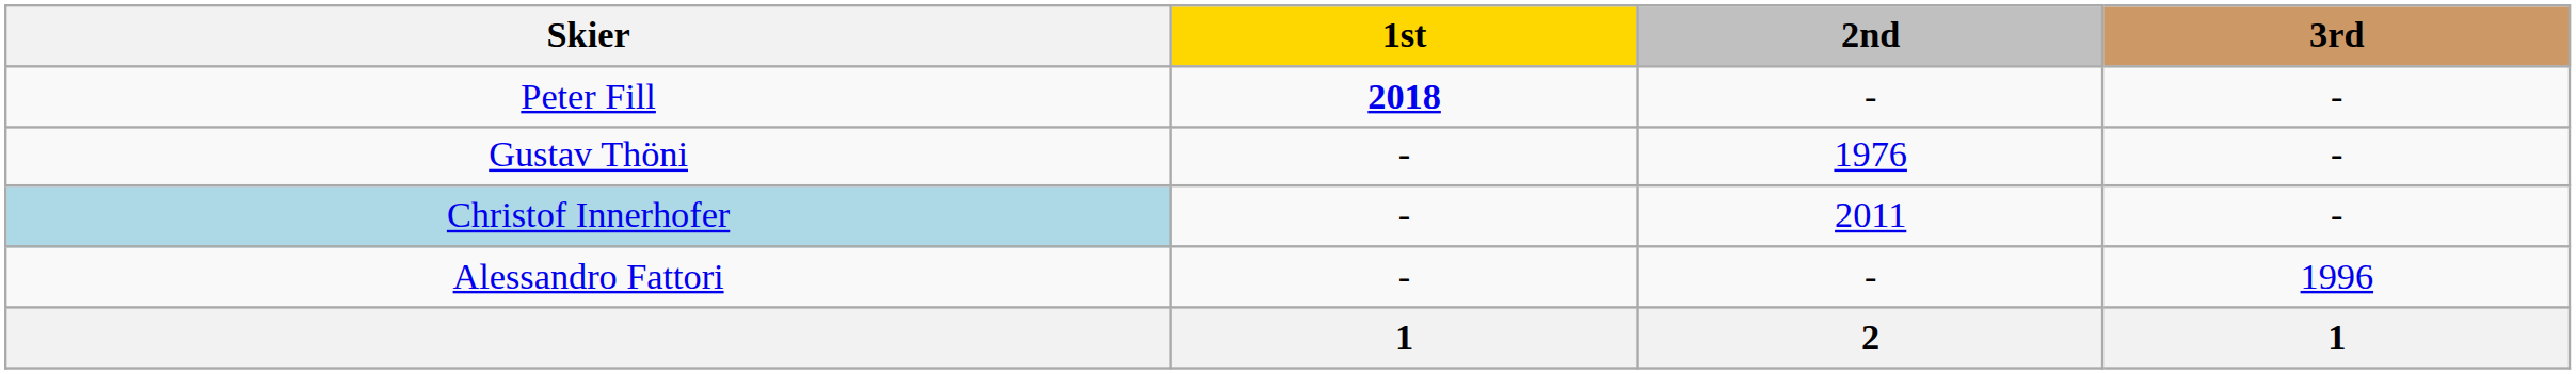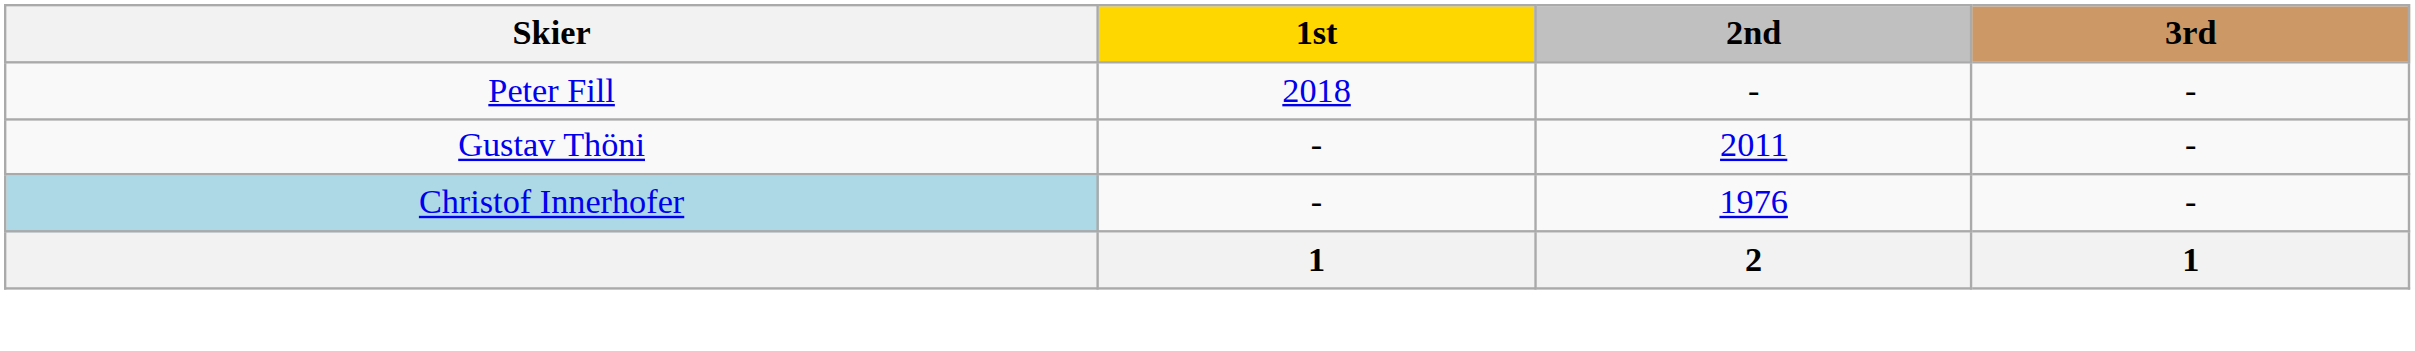 <table class="wikitable" width=80% style="font-size:90%; text-align:center;">
 <tr>
 <th style=width:20%>Skier</th>
 <th style="background:gold; width:8%">1st</th>
 <th style="background:silver; width:8%">2nd</th>
 <th style="background:#cc9966; width:8%">3rd</th>
 </tr>
 <tr>
 <td><a href='#'>Peter Fill</a></td>
-<td><strong><a href='#'>2018</a></strong></td>
+<td><a href='#'>2018</a></td>
 <td>-</td>
 <td>-</td>
 </tr>
 <tr>
 <td><a href='#'>Gustav Thöni</a></td>
 <td>-</td>
-<td><a href='#'>1976</a></td>
+<td><a href='#'>2011</a></td>
 <td>-</td>
 </tr>
 <tr>
 <td bgcolor=lightblue><a href='#'>Christof Innerhofer</a></td>
 <td>-</td>
-<td><a href='#'>2011</a></td>
+<td><a href='#'>1976</a></td>
 <td>-</td>
-</tr>
-<tr>
-<td><a href='#'>Alessandro Fattori</a></td>
-<td>-</td>
-<td>-</td>
-<td><a href='#'>1996</a></td>
 </tr>
 <tr>
 <th></th>
 <th>1</th>
 <th>2</th>
 <th>1</th>
 </tr>
 </table>
